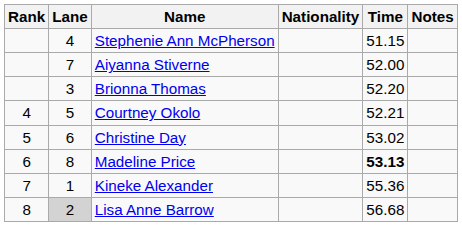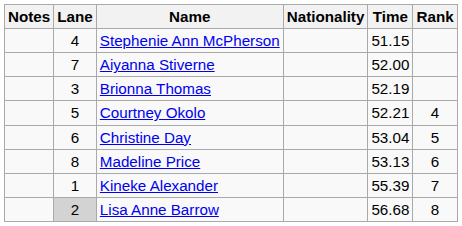 <table class="wikitable sortable" style="text-align:center;font-size:95%">
 <tr>
-<th>Rank</th>
+<th>Notes</th>
 <th>Lane</th>
 <th>Name</th>
 <th>Nationality</th>
 <th>Time</th>
-<th>Notes</th>
+<th>Rank</th>
 </tr>
 <tr>
 <td></td>
 <td>4</td>
 <td align=left><a href='#'>Stephenie Ann McPherson</a></td>
 <td align=left></td>
 <td>51.15</td>
 <td></td>
 </tr>
 <tr>
 <td></td>
 <td>7</td>
 <td align=left><a href='#'>Aiyanna Stiverne</a></td>
 <td align=left></td>
 <td>52.00</td>
 <td></td>
 </tr>
 <tr>
 <td></td>
 <td>3</td>
 <td align=left><a href='#'>Brionna Thomas</a></td>
 <td align=left></td>
-<td>52.20</td>
+<td>52.19</td>
 <td></td>
 </tr>
 <tr>
-<td>4</td>
+<td></td>
 <td>5</td>
 <td align=left><a href='#'>Courtney Okolo</a></td>
 <td align=left></td>
 <td>52.21</td>
-<td></td>
+<td>4</td>
 </tr>
 <tr>
-<td>5</td>
+<td></td>
 <td>6</td>
 <td align=left><a href='#'>Christine Day</a></td>
 <td align=left></td>
-<td>53.02</td>
-<td></td>
+<td>53.04</td>
+<td>5</td>
 </tr>
 <tr>
-<td>6</td>
+<td></td>
 <td>8</td>
 <td align=left><a href='#'>Madeline Price</a></td>
 <td align=left></td>
-<td><strong>53.13</strong></td>
-<td></td>
+<td>53.13</td>
+<td>6</td>
 </tr>
 <tr>
-<td>7</td>
+<td></td>
 <td>1</td>
 <td align=left><a href='#'>Kineke Alexander</a></td>
 <td align=left></td>
-<td>55.36</td>
-<td></td>
+<td>55.39</td>
+<td>7</td>
 </tr>
 <tr>
-<td>8</td>
+<td></td>
 <td style="background: lightgrey;">2</td>
 <td align=left><a href='#'>Lisa Anne Barrow</a></td>
 <td align=left></td>
 <td>56.68</td>
-<td></td>
+<td>8</td>
 </tr>
 </table>
